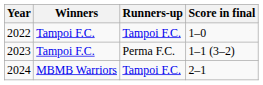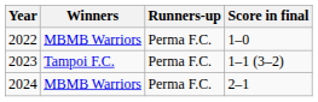 <table class=wikitable>
 <tr>
 <th>Year</th>
 <th>Winners</th>
 <th>Runners-up</th>
 <th>Score in final</th>
 </tr>
 <tr>
 <td>2022</td>
-<td><a href='#'>Tampoi F.C.</a></td>
-<td><a href='#'>Tampoi F.C.</a></td>
+<td><a href='#'>MBMB Warriors</a></td>
+<td>Perma F.C.</td>
 <td>1–0</td>
 </tr>
 <tr>
 <td>2023</td>
 <td><a href='#'>Tampoi F.C.</a></td>
 <td>Perma F.C.</td>
 <td>1–1 (3–2)</td>
 </tr>
 <tr>
 <td>2024</td>
 <td><a href='#'>MBMB Warriors</a></td>
-<td><a href='#'>Tampoi F.C.</a></td>
+<td>Perma F.C.</td>
 <td>2–1</td>
 </tr>
 </table>
